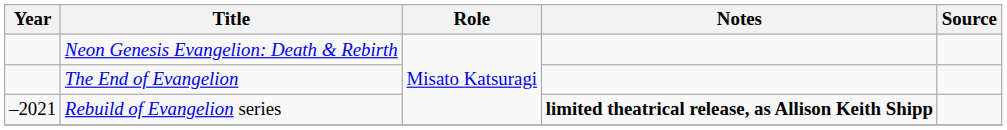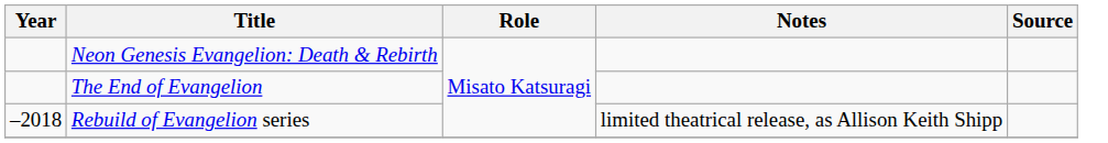 <table class="wikitable sortable plainrowheaders">
 <tr>
 <th>Year</th>
 <th>Title</th>
 <th>Role</th>
 <th class="unsortable">Notes</th>
 <th class="unsortable">Source</th>
 </tr>
 <tr>
 <td></td>
 <td><em><a href='#'>Neon Genesis Evangelion: Death & Rebirth</a></em></td>
 <td rowspan="3" style="text-align:center;"><a href='#'>Misato Katsuragi</a></td>
 <td></td>
 <td></td>
 </tr>
 <tr>
 <td></td>
 <td><em><a href='#'>The End of Evangelion</a></em></td>
 <td></td>
 <td></td>
 </tr>
 <tr>
-<td>–2021</td>
+<td>–2018</td>
 <td><em><a href='#'>Rebuild of Evangelion</a></em> series</td>
-<td><strong>limited theatrical release, as Allison Keith Shipp</strong></td>
+<td>limited theatrical release, as Allison Keith Shipp</td>
 <td></td>
 </tr>
 <tr>
 </tr>
 </table>
